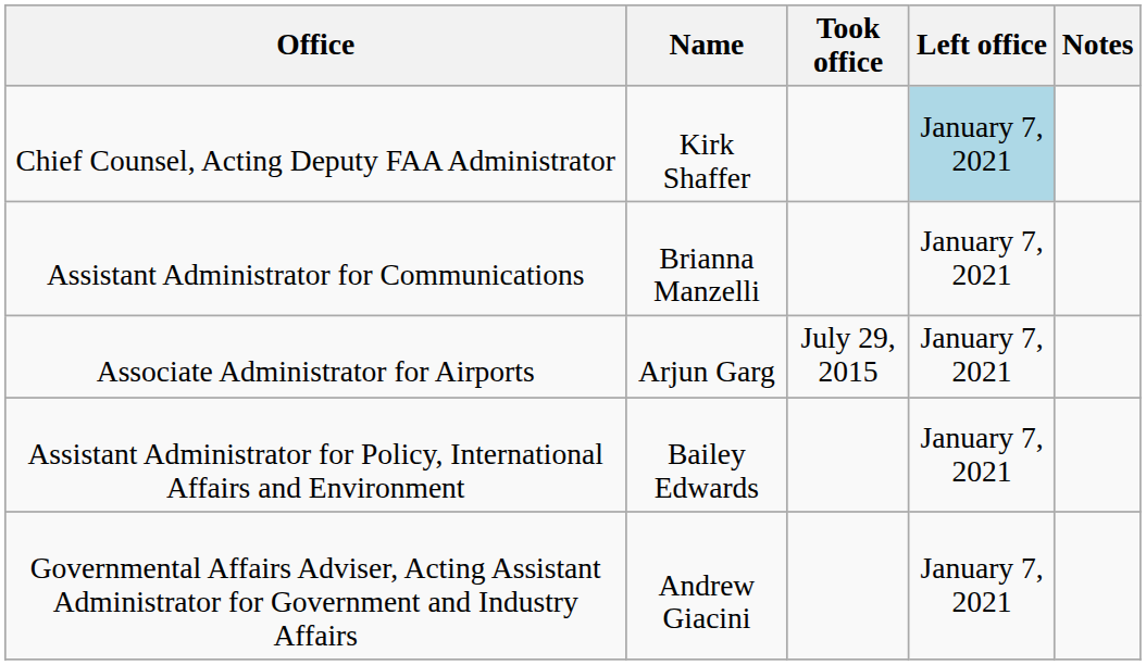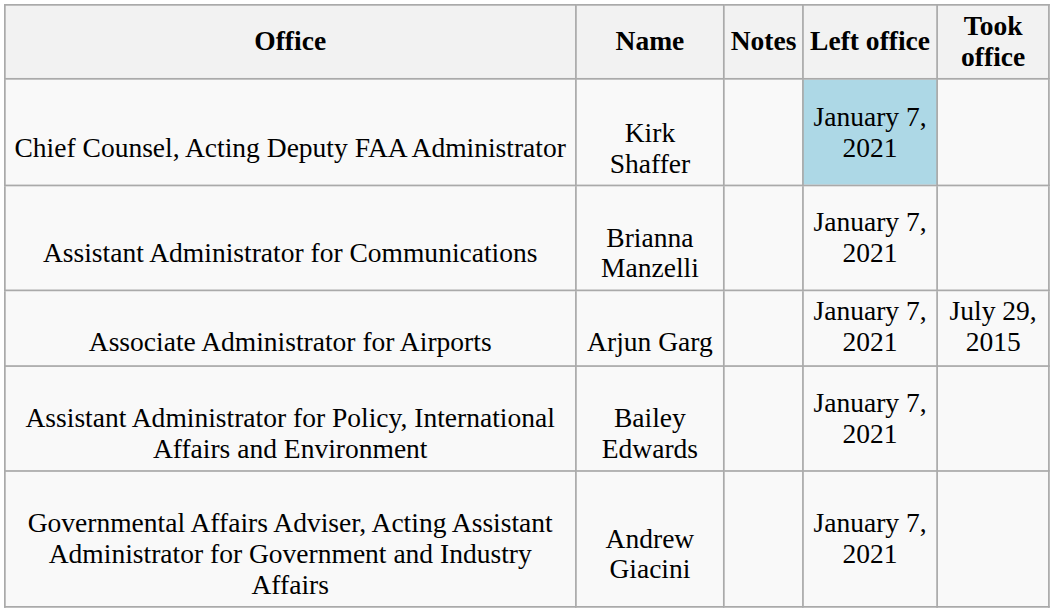 <table class="wikitable sortable" style="text-align:center">
 <tr>
 <th>Office</th>
 <th>Name</th>
+<th>Notes</th>
+<th>Left office</th>
 <th>Took office</th>
-<th>Left office</th>
-<th>Notes</th>
 </tr>
 <tr>
 <td><br>Chief Counsel, Acting Deputy FAA Administrator</td>
 <td><br>Kirk Shaffer</td>
 <td></td>
 <td style="background: lightblue;">January 7, 2021</td>
 <td></td>
 </tr>
 <tr>
 <td><br>Assistant Administrator for Communications</td>
 <td><br>Brianna Manzelli</td>
 <td></td>
 <td>January 7, 2021</td>
 <td></td>
 </tr>
 <tr>
 <td><br>Associate Administrator for Airports</td>
 <td><br>Arjun Garg</td>
+<td></td>
+<td>January 7, 2021</td>
 <td>July 29, 2015</td>
-<td>January 7, 2021</td>
-<td></td>
 </tr>
 <tr>
 <td><br>Assistant Administrator for Policy, International Affairs and Environment</td>
 <td><br>Bailey Edwards</td>
 <td></td>
 <td>January 7, 2021</td>
 <td></td>
 </tr>
 <tr>
 <td><br>Governmental Affairs Adviser, Acting Assistant Administrator for Government and Industry Affairs</td>
 <td><br>Andrew Giacini</td>
 <td></td>
 <td>January 7, 2021</td>
 <td></td>
 </tr>
 </table>
